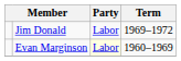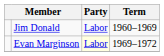 <table class="wikitable">
 <tr>
 <th colspan="2">Member</th>
 <th>Party</th>
 <th>Term</th>
 </tr>
 <tr>
 <td> </td>
 <td><a href='#'>Jim Donald</a></td>
 <td><a href='#'>Labor</a></td>
-<td>1969–1972</td>
+<td>1960–1969</td>
 </tr>
 <tr>
 <td> </td>
 <td><a href='#'>Evan Marginson</a></td>
 <td style="background: lightyellow;"><a href='#'>Labor</a></td>
-<td>1960–1969</td>
+<td>1969–1972</td>
 </tr>
 <tr>
 </tr>
 </table>
